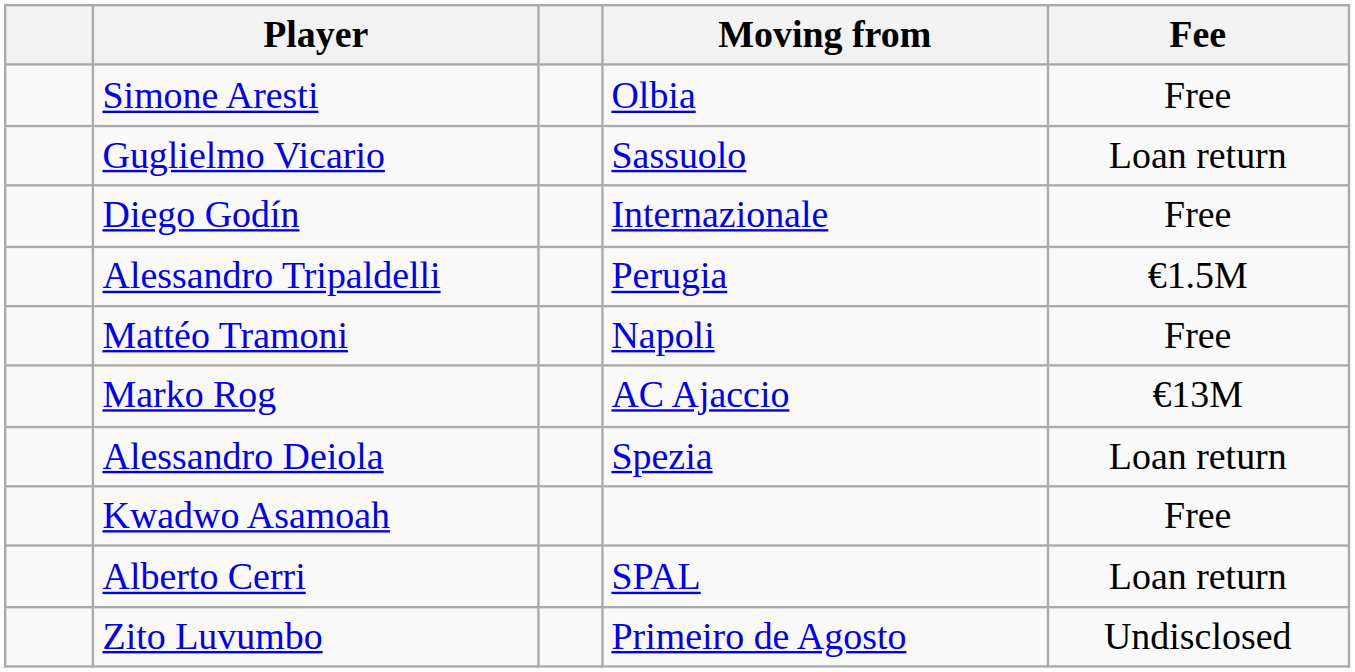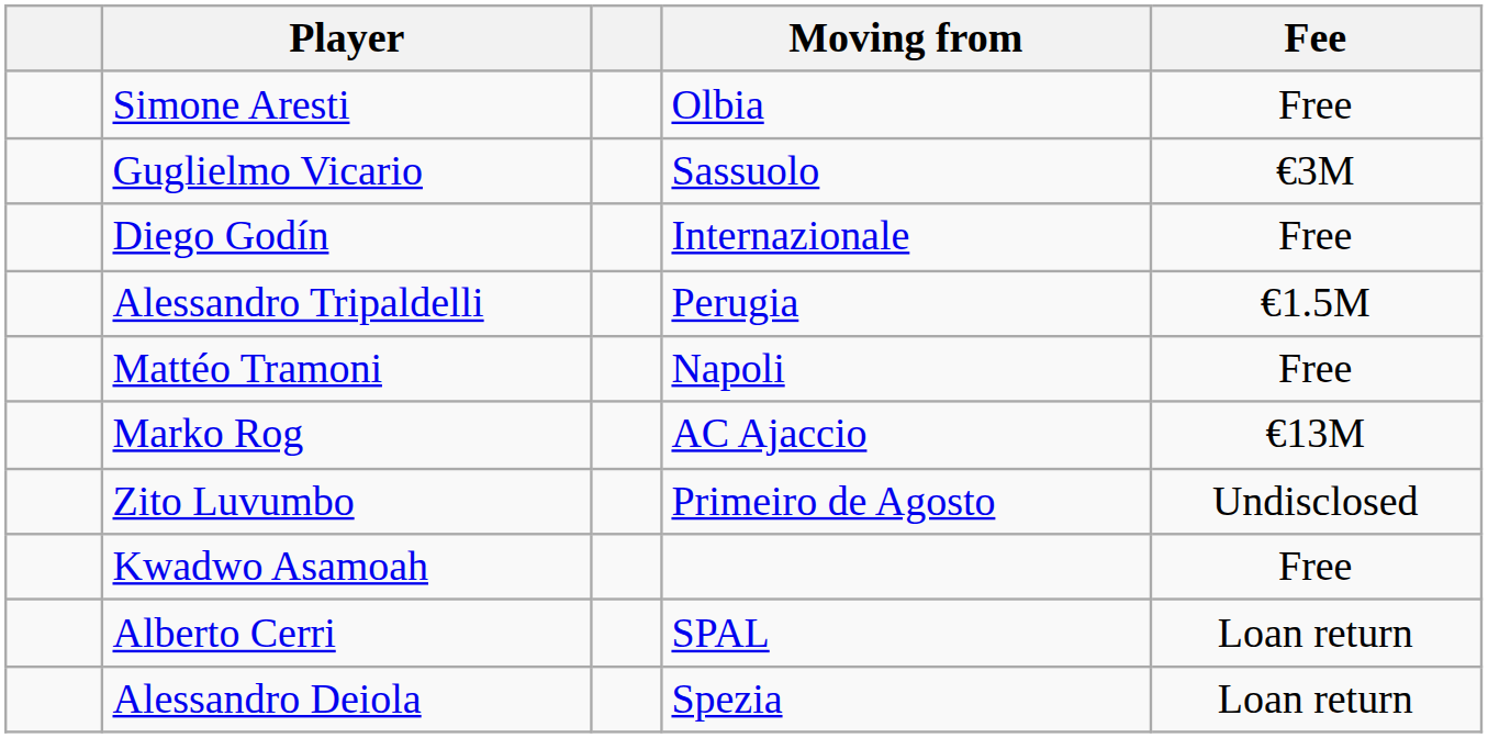 <table class="wikitable sortable">
 <tr>
 <th style="width:30px;"></th>
 <th style="width:180px;">Player</th>
 <th style="width:20px;"></th>
 <th style="width:180px;">Moving from</th>
 <th style="width:120px;" class="unsortable">Fee</th>
 </tr>
 <tr>
 <td align=center></td>
 <td> <a href='#'>Simone Aresti</a></td>
 <td align=center></td>
 <td> <a href='#'>Olbia</a></td>
 <td align=center>Free</td>
 </tr>
 <tr>
 <td align=center></td>
 <td> <a href='#'>Guglielmo Vicario</a></td>
 <td align=center></td>
 <td> <a href='#'>Sassuolo</a></td>
-<td align=center>Loan return</td>
+<td align=center>€3M</td>
 </tr>
 <tr>
 <td align=center></td>
 <td> <a href='#'>Diego Godín</a></td>
 <td align=center></td>
 <td> <a href='#'>Internazionale</a></td>
 <td align=center>Free</td>
 </tr>
 <tr>
 <td align=center></td>
 <td> <a href='#'>Alessandro Tripaldelli</a></td>
 <td align=center></td>
 <td> <a href='#'>Perugia</a></td>
 <td align=center>€1.5M</td>
 </tr>
 <tr>
 <td align=center></td>
 <td> <a href='#'>Mattéo Tramoni</a></td>
 <td align=center></td>
 <td> <a href='#'>Napoli</a></td>
 <td align=center>Free</td>
 </tr>
 <tr>
 <td align=center></td>
 <td> <a href='#'>Marko Rog</a></td>
 <td align=center></td>
 <td> <a href='#'>AC Ajaccio</a></td>
 <td align=center>€13M</td>
 </tr>
 <tr>
 <td align=center></td>
-<td> <a href='#'>Alessandro Deiola</a></td>
+<td> <a href='#'>Zito Luvumbo</a></td>
 <td align=center></td>
-<td> <a href='#'>Spezia</a></td>
-<td align=center>Loan return</td>
+<td> <a href='#'>Primeiro de Agosto</a></td>
+<td align=center>Undisclosed</td>
 </tr>
 <tr>
 <td align=center></td>
 <td> <a href='#'>Kwadwo Asamoah</a></td>
 <td align=center></td>
 <td></td>
 <td align=center>Free</td>
 </tr>
 <tr>
 <td align=center></td>
 <td> <a href='#'>Alberto Cerri</a></td>
 <td align=center></td>
 <td> <a href='#'>SPAL</a></td>
 <td align=center>Loan return</td>
 </tr>
 <tr>
 <td align=center></td>
-<td> <a href='#'>Zito Luvumbo</a></td>
+<td> <a href='#'>Alessandro Deiola</a></td>
 <td align=center></td>
-<td> <a href='#'>Primeiro de Agosto</a></td>
-<td align=center>Undisclosed</td>
+<td> <a href='#'>Spezia</a></td>
+<td align=center>Loan return</td>
 </tr>
 </table>
